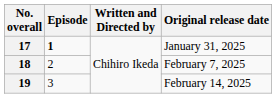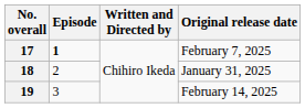 <table class="wikitable">
 <tr>
 <th><abbr>No.</abbr><br>overall</th>
 <th>Episode</th>
 <th><strong>Written and</strong><br><strong>Directed by</strong></th>
 <th><strong>Original release date</strong></th>
 </tr>
 <tr>
 <th>17</th>
 <td><strong>1</strong></td>
 <td rowspan="3">Chihiro Ikeda</td>
-<td>January 31, 2025</td>
+<td>February 7, 2025</td>
 </tr>
 <tr>
 <th>18</th>
 <td>2</td>
-<td>February 7, 2025</td>
+<td>January 31, 2025</td>
 </tr>
 <tr>
 <th>19</th>
 <td>3</td>
 <td>February 14, 2025</td>
 </tr>
 </table>
